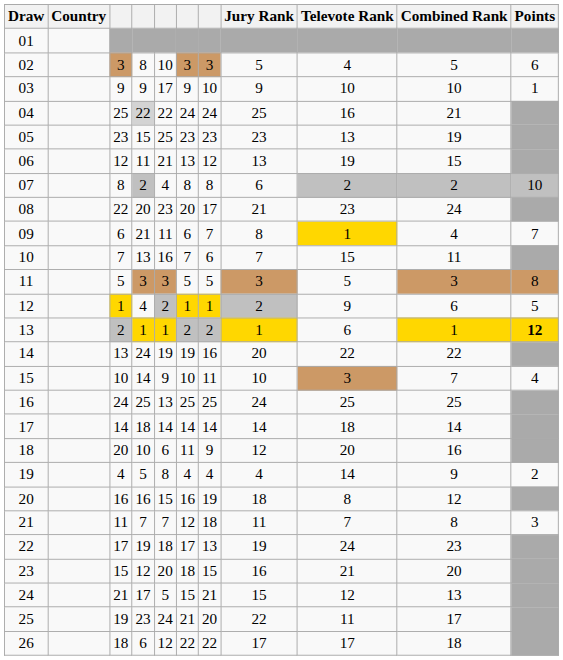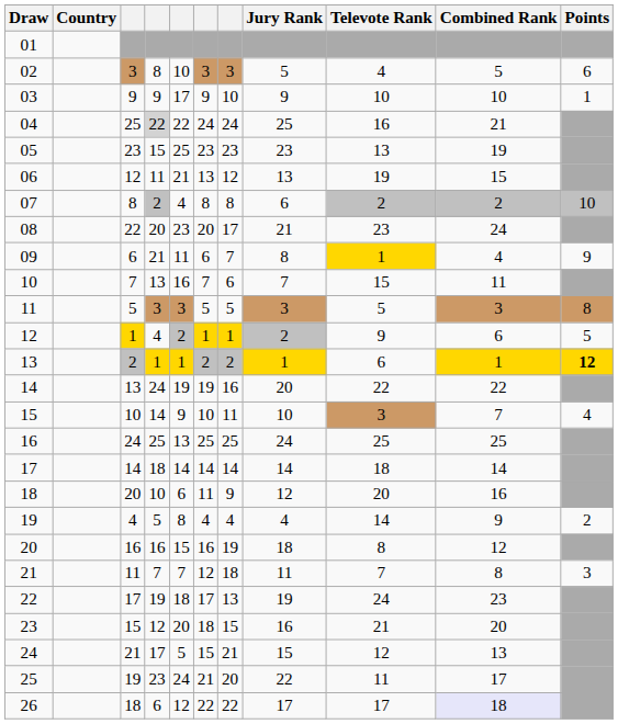 <table class="sortable wikitable collapsible plainrowheaders" style="text-align:center;">
 <tr>
 </tr>
 <tr>
 <th scope="col">Draw</th>
 <th scope="col">Country</th>
 <th scope="col"><small></small></th>
 <th scope="col"><small></small></th>
 <th scope="col"><small></small></th>
 <th scope="col"><small></small></th>
 <th scope="col"><small></small></th>
 <th scope="col">Jury Rank</th>
 <th scope="col">Televote Rank</th>
 <th scope="col">Combined Rank</th>
 <th scope="col">Points</th>
 </tr>
 <tr class="sortbottom">
 <td>01</td>
 <td style="text-align:left;"></td>
 <td style="background:#aaa;"></td>
 <td style="background:#aaa;"></td>
 <td style="background:#aaa;"></td>
 <td style="background:#aaa;"></td>
 <td style="background:#aaa;"></td>
 <td style="background:#aaa;"></td>
 <td style="background:#aaa;"></td>
 <td style="background:#aaa;"></td>
 <td style="background:#aaa;"></td>
 </tr>
 <tr>
 <td>02</td>
 <td style="text-align:left;"></td>
 <td style="background:#c96;">3</td>
 <td>8</td>
 <td>10</td>
 <td style="background:#c96;">3</td>
 <td style="background:#c96;">3</td>
 <td>5</td>
 <td>4</td>
 <td>5</td>
 <td>6</td>
 </tr>
 <tr>
 <td>03</td>
 <td style="text-align:left;"></td>
 <td>9</td>
 <td>9</td>
 <td>17</td>
 <td>9</td>
 <td>10</td>
 <td>9</td>
 <td>10</td>
 <td>10</td>
 <td>1</td>
 </tr>
 <tr>
 <td>04</td>
 <td style="text-align:left;"></td>
 <td>25</td>
 <td style="background: lightgrey;">22</td>
 <td>22</td>
 <td>24</td>
 <td>24</td>
 <td>25</td>
 <td>16</td>
 <td>21</td>
 <td style="background:#aaa;"></td>
 </tr>
 <tr>
 <td>05</td>
 <td style="text-align:left;"></td>
 <td>23</td>
 <td>15</td>
 <td>25</td>
 <td>23</td>
 <td>23</td>
 <td>23</td>
 <td>13</td>
 <td>19</td>
 <td style="background:#aaa;"></td>
 </tr>
 <tr>
 <td>06</td>
 <td style="text-align:left;"></td>
 <td>12</td>
 <td>11</td>
 <td>21</td>
 <td>13</td>
 <td>12</td>
 <td>13</td>
 <td>19</td>
 <td>15</td>
 <td style="background:#aaa;"></td>
 </tr>
 <tr>
 <td>07</td>
 <td style="text-align:left;"></td>
 <td>8</td>
 <td style="background:silver;">2</td>
 <td>4</td>
 <td>8</td>
 <td>8</td>
 <td>6</td>
 <td style="background:silver;">2</td>
 <td style="background:silver;">2</td>
 <td style="background:silver;">10</td>
 </tr>
 <tr>
 <td>08</td>
 <td style="text-align:left;"></td>
 <td>22</td>
 <td>20</td>
 <td>23</td>
 <td>20</td>
 <td>17</td>
 <td>21</td>
 <td>23</td>
 <td>24</td>
 <td style="background:#aaa;"></td>
 </tr>
 <tr>
 <td>09</td>
 <td style="text-align:left;"></td>
 <td>6</td>
 <td>21</td>
 <td>11</td>
 <td>6</td>
 <td>7</td>
 <td>8</td>
 <td style="background:gold;">1</td>
 <td>4</td>
-<td>7</td>
+<td>9</td>
 </tr>
 <tr>
 <td>10</td>
 <td style="text-align:left;"></td>
 <td>7</td>
 <td>13</td>
 <td>16</td>
 <td>7</td>
 <td>6</td>
 <td>7</td>
 <td>15</td>
 <td>11</td>
 <td style="background:#aaa;"></td>
 </tr>
 <tr>
 <td>11</td>
 <td style="text-align:left;"></td>
 <td>5</td>
 <td style="background:#c96;">3</td>
 <td style="background:#c96;">3</td>
 <td>5</td>
 <td>5</td>
 <td style="background:#c96;">3</td>
 <td>5</td>
 <td style="background:#c96;">3</td>
 <td style="background:#c96;">8</td>
 </tr>
 <tr>
 <td>12</td>
 <td style="text-align:left;"></td>
 <td style="background:gold;">1</td>
 <td>4</td>
 <td style="background:silver;">2</td>
 <td style="background:gold;">1</td>
 <td style="background:gold;">1</td>
 <td style="background:silver;">2</td>
 <td>9</td>
 <td>6</td>
 <td>5</td>
 </tr>
 <tr>
 <td>13</td>
 <td style="text-align:left;"></td>
 <td style="background:silver;">2</td>
 <td style="background:gold;">1</td>
 <td style="background:gold;">1</td>
 <td style="background:silver;">2</td>
 <td style="background:silver;">2</td>
 <td style="background:gold;">1</td>
 <td>6</td>
 <td style="background:gold;">1</td>
 <td style="background:gold;"><strong>12</strong></td>
 </tr>
 <tr>
 <td>14</td>
 <td style="text-align:left;"></td>
 <td>13</td>
 <td>24</td>
 <td>19</td>
 <td>19</td>
 <td>16</td>
 <td>20</td>
 <td>22</td>
 <td>22</td>
 <td style="background:#aaa;"></td>
 </tr>
 <tr>
 <td>15</td>
 <td style="text-align:left;"></td>
 <td>10</td>
 <td>14</td>
 <td>9</td>
 <td>10</td>
 <td>11</td>
 <td>10</td>
 <td style="background:#c96;">3</td>
 <td>7</td>
 <td>4</td>
 </tr>
 <tr>
 <td>16</td>
 <td style="text-align:left;"></td>
 <td>24</td>
 <td>25</td>
 <td>13</td>
 <td>25</td>
 <td>25</td>
 <td>24</td>
 <td>25</td>
 <td>25</td>
 <td style="background:#aaa;"></td>
 </tr>
 <tr>
 <td>17</td>
 <td style="text-align:left;"></td>
 <td>14</td>
 <td>18</td>
 <td>14</td>
 <td>14</td>
 <td>14</td>
 <td>14</td>
 <td>18</td>
 <td>14</td>
 <td style="background:#aaa;"></td>
 </tr>
 <tr>
 <td>18</td>
 <td style="text-align:left;"></td>
 <td>20</td>
 <td>10</td>
 <td>6</td>
 <td>11</td>
 <td>9</td>
 <td>12</td>
 <td>20</td>
 <td>16</td>
 <td style="background:#aaa;"></td>
 </tr>
 <tr>
 <td>19</td>
 <td style="text-align:left;"></td>
 <td>4</td>
 <td>5</td>
 <td>8</td>
 <td>4</td>
 <td>4</td>
 <td>4</td>
 <td>14</td>
 <td>9</td>
 <td>2</td>
 </tr>
 <tr>
 <td>20</td>
 <td style="text-align:left;"></td>
 <td>16</td>
 <td>16</td>
 <td>15</td>
 <td>16</td>
 <td>19</td>
 <td>18</td>
 <td>8</td>
 <td>12</td>
 <td style="background:#aaa;"></td>
 </tr>
 <tr>
 <td>21</td>
 <td style="text-align:left;"></td>
 <td>11</td>
 <td>7</td>
 <td>7</td>
 <td>12</td>
 <td>18</td>
 <td>11</td>
 <td>7</td>
 <td>8</td>
 <td>3</td>
 </tr>
 <tr>
 <td>22</td>
 <td style="text-align:left;"></td>
 <td>17</td>
 <td>19</td>
 <td>18</td>
 <td>17</td>
 <td>13</td>
 <td>19</td>
 <td>24</td>
 <td>23</td>
 <td style="background:#aaa;"></td>
 </tr>
 <tr>
 <td>23</td>
 <td style="text-align:left;"></td>
 <td>15</td>
 <td>12</td>
 <td>20</td>
 <td>18</td>
 <td>15</td>
 <td>16</td>
 <td>21</td>
 <td>20</td>
 <td style="background:#aaa;"></td>
 </tr>
 <tr>
 <td>24</td>
 <td style="text-align:left;"></td>
 <td>21</td>
 <td>17</td>
 <td>5</td>
 <td>15</td>
 <td>21</td>
 <td>15</td>
 <td>12</td>
 <td>13</td>
 <td style="background:#aaa;"></td>
 </tr>
 <tr>
 <td>25</td>
 <td style="text-align:left;"></td>
 <td>19</td>
 <td>23</td>
 <td>24</td>
 <td>21</td>
 <td>20</td>
 <td>22</td>
 <td>11</td>
 <td>17</td>
 <td style="background:#aaa;"></td>
 </tr>
 <tr>
 <td>26</td>
 <td style="text-align:left;"></td>
 <td>18</td>
 <td>6</td>
 <td>12</td>
 <td>22</td>
 <td>22</td>
 <td>17</td>
 <td>17</td>
-<td>18</td>
+<td style="background: lavender;">18</td>
 <td style="background:#aaa;"></td>
 </tr>
 </table>
